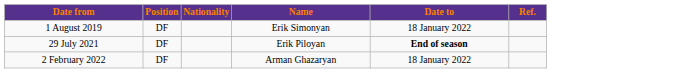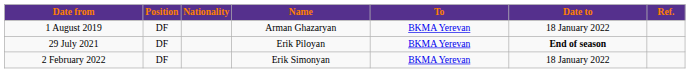 <table class="wikitable"  style="text-align:center; font-size:90%; ">
 <tr>
 <th style="background:#55308D; color:#FF7F00; width:200px;">Date from</th>
 <th style="background:#55308D; color:#FF7F00; width:50px;">Position</th>
 <th style="background:#55308D; color:#FF7F00; width:50px;">Nationality</th>
 <th style="background:#55308D; color:#FF7F00; width:200px;">Name</th>
+<th style="background:#55308D; color:#FF7F00; width:200px;">To</th>
 <th style="background:#55308D; color:#FF7F00; width:200px;">Date to</th>
 <th style="background:#55308D; color:#FF7F00; width:50px;">Ref.</th>
 </tr>
 <tr>
 <td>1 August 2019</td>
 <td>DF</td>
 <td></td>
-<td>Erik Simonyan</td>
+<td>Arman Ghazaryan</td>
+<td><a href='#'>BKMA Yerevan</a></td>
 <td>18 January 2022</td>
 <td></td>
 </tr>
 <tr>
 <td>29 July 2021</td>
 <td>DF</td>
 <td></td>
 <td>Erik Piloyan</td>
+<td><a href='#'>BKMA Yerevan</a></td>
 <td><strong>End of season</strong></td>
 <td></td>
 </tr>
 <tr>
 <td>2 February 2022</td>
 <td>DF</td>
 <td></td>
-<td>Arman Ghazaryan</td>
+<td>Erik Simonyan</td>
+<td><a href='#'>BKMA Yerevan</a></td>
 <td>18 January 2022</td>
 <td></td>
 </tr>
 </table>
